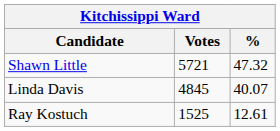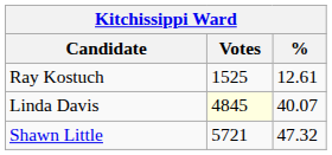 <table class="wikitable">
 <tr>
 <th colspan="3"><a href='#'>Kitchissippi Ward</a></th>
 </tr>
 <tr>
 <th style="width: 170px">Candidate</th>
 <th style="width: 50px">Votes</th>
 <th style="width: 40px">%</th>
 </tr>
 <tr>
+<td>Ray Kostuch</td>
+<td>1525</td>
+<td>12.61</td>
+</tr>
+<tr>
+<td>Linda Davis</td>
+<td style="background: lightyellow;">4845</td>
+<td>40.07</td>
+</tr>
+<tr>
 <td><a href='#'>Shawn Little</a></td>
 <td>5721</td>
 <td>47.32</td>
 </tr>
-<tr>
-<td>Linda Davis</td>
-<td>4845</td>
-<td>40.07</td>
-</tr>
-<tr>
-<td>Ray Kostuch</td>
-<td>1525</td>
-<td>12.61</td>
-</tr>
 </table>
